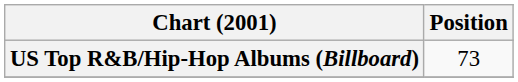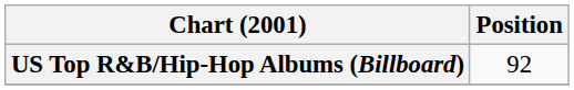 <table class="wikitable sortable plainrowheaders" style="text-align:center">
 <tr>
 <th scope="col">Chart (2001)</th>
 <th scope="col">Position</th>
 </tr>
 <tr>
 <th scope="row">US Top R&B/Hip-Hop Albums (<em>Billboard</em>)</th>
-<td style="text-align:center;">73</td>
+<td style="text-align:center;">92</td>
 </tr>
 <tr>
 </tr>
 </table>
